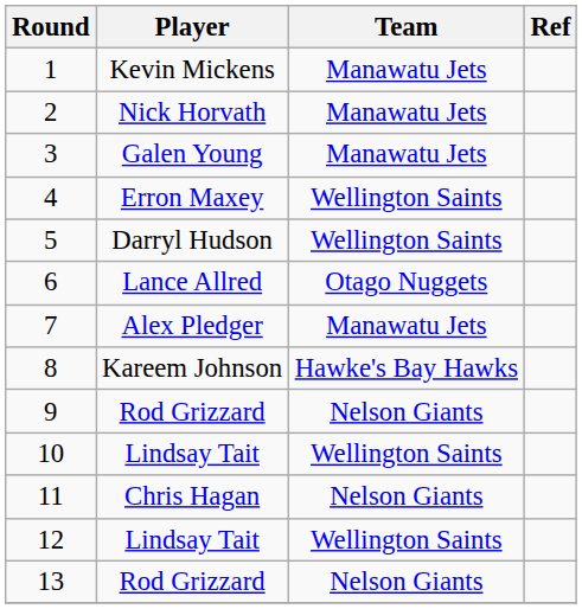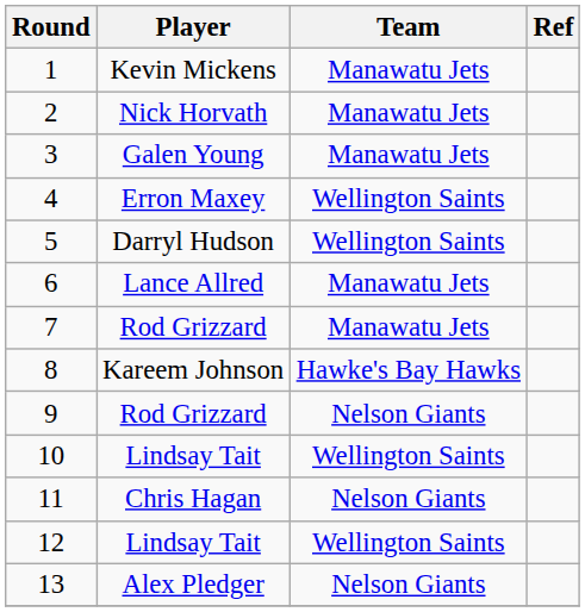 <table class="wikitable" style="text-align:center">
 <tr>
 <th>Round</th>
 <th>Player</th>
 <th>Team</th>
 <th>Ref</th>
 </tr>
 <tr>
 <td>1</td>
 <td>Kevin Mickens</td>
 <td><a href='#'>Manawatu Jets</a></td>
 <td></td>
 </tr>
 <tr>
 <td>2</td>
 <td><a href='#'>Nick Horvath</a></td>
 <td><a href='#'>Manawatu Jets</a></td>
 <td></td>
 </tr>
 <tr>
 <td>3</td>
 <td><a href='#'>Galen Young</a></td>
 <td><a href='#'>Manawatu Jets</a></td>
 <td></td>
 </tr>
 <tr>
 <td>4</td>
 <td><a href='#'>Erron Maxey</a></td>
 <td><a href='#'>Wellington Saints</a></td>
 <td></td>
 </tr>
 <tr>
 <td>5</td>
 <td>Darryl Hudson</td>
 <td><a href='#'>Wellington Saints</a></td>
 <td></td>
 </tr>
 <tr>
 <td>6</td>
 <td><a href='#'>Lance Allred</a></td>
-<td><a href='#'>Otago Nuggets</a></td>
+<td><a href='#'>Manawatu Jets</a></td>
 <td></td>
 </tr>
 <tr>
 <td>7</td>
-<td><a href='#'>Alex Pledger</a></td>
+<td><a href='#'>Rod Grizzard</a></td>
 <td><a href='#'>Manawatu Jets</a></td>
 <td></td>
 </tr>
 <tr>
 <td>8</td>
 <td>Kareem Johnson</td>
 <td><a href='#'>Hawke's Bay Hawks</a></td>
 <td></td>
 </tr>
 <tr>
 <td>9</td>
 <td><a href='#'>Rod Grizzard</a></td>
 <td><a href='#'>Nelson Giants</a></td>
 <td></td>
 </tr>
 <tr>
 <td>10</td>
 <td><a href='#'>Lindsay Tait</a></td>
 <td><a href='#'>Wellington Saints</a></td>
 <td></td>
 </tr>
 <tr>
 <td>11</td>
 <td><a href='#'>Chris Hagan</a></td>
 <td><a href='#'>Nelson Giants</a></td>
 <td></td>
 </tr>
 <tr>
 <td>12</td>
 <td><a href='#'>Lindsay Tait</a></td>
 <td><a href='#'>Wellington Saints</a></td>
 <td></td>
 </tr>
 <tr>
 <td>13</td>
-<td><a href='#'>Rod Grizzard</a></td>
+<td><a href='#'>Alex Pledger</a></td>
 <td><a href='#'>Nelson Giants</a></td>
 <td></td>
 </tr>
 <tr>
 </tr>
 </table>
